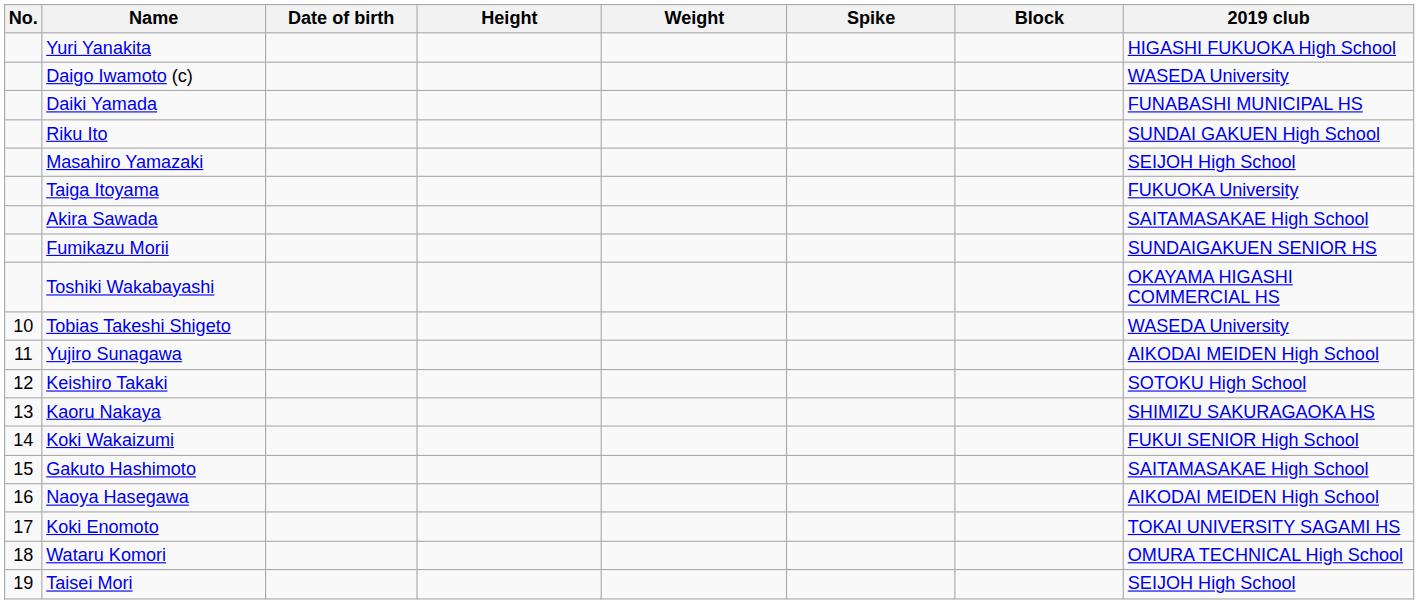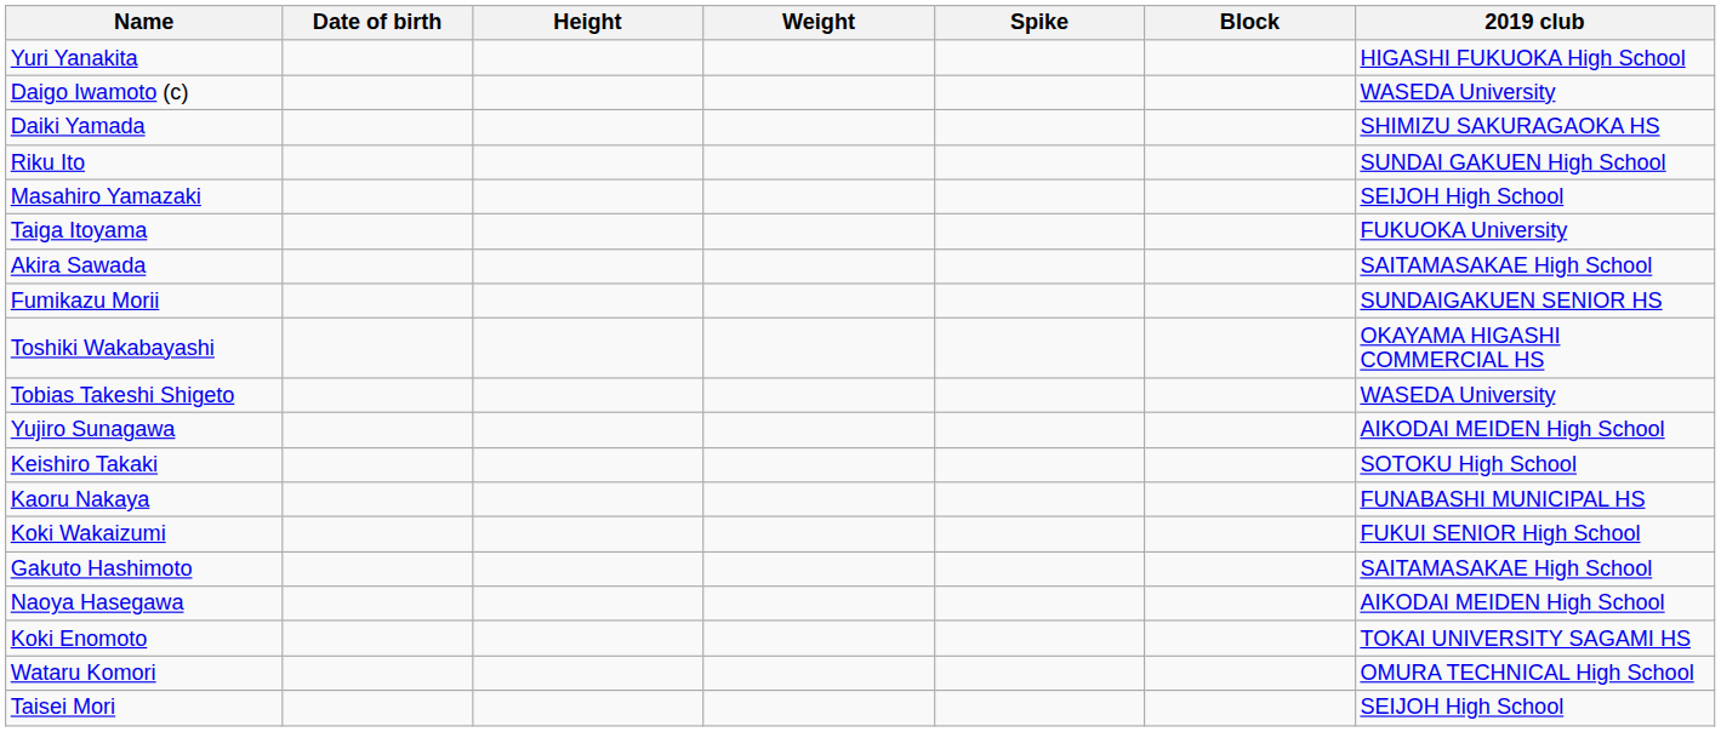 <table class="wikitable sortable" style="text-align:center;">
 <tr>
-<th>No.</th>
 <th style="width:13em">Name</th>
 <th style="width:9em">Date of birth</th>
 <th style="width:11em">Height</th>
 <th style="width:11em">Weight</th>
 <th style="width:10em">Spike</th>
 <th style="width:10em">Block</th>
 <th style="width:17em">2019 club</th>
 </tr>
 <tr>
-<td></td>
 <td align=left><a href='#'>Yuri Yanakita</a></td>
 <td align=right></td>
 <td></td>
 <td></td>
 <td></td>
 <td></td>
 <td align=left> <a href='#'>HIGASHI FUKUOKA High School</a></td>
 </tr>
 <tr>
-<td></td>
 <td align=left><a href='#'>Daigo Iwamoto</a> (c)</td>
 <td align=right></td>
 <td></td>
 <td></td>
 <td></td>
 <td></td>
 <td align=left> <a href='#'>WASEDA University</a></td>
 </tr>
 <tr>
-<td></td>
 <td align=left><a href='#'>Daiki Yamada</a></td>
 <td align=right></td>
 <td></td>
 <td></td>
 <td></td>
 <td></td>
-<td align=left> <a href='#'>FUNABASHI MUNICIPAL HS</a></td>
+<td align=left> <a href='#'>SHIMIZU SAKURAGAOKA HS</a></td>
 </tr>
 <tr>
-<td></td>
 <td align=left><a href='#'>Riku Ito</a></td>
 <td align=right></td>
 <td></td>
 <td></td>
 <td></td>
 <td></td>
 <td align=left> <a href='#'>SUNDAI GAKUEN High School</a></td>
 </tr>
 <tr>
-<td></td>
 <td align=left><a href='#'>Masahiro Yamazaki</a></td>
 <td align=right></td>
 <td></td>
 <td></td>
 <td></td>
 <td></td>
 <td align=left> <a href='#'>SEIJOH High School</a></td>
 </tr>
 <tr>
-<td></td>
 <td align=left><a href='#'>Taiga Itoyama</a></td>
 <td align=right></td>
 <td></td>
 <td></td>
 <td></td>
 <td></td>
 <td align=left> <a href='#'>FUKUOKA University</a></td>
 </tr>
 <tr>
-<td></td>
 <td align=left><a href='#'>Akira Sawada</a></td>
 <td align=right></td>
 <td></td>
 <td></td>
 <td></td>
 <td></td>
 <td align=left> <a href='#'>SAITAMASAKAE High School</a></td>
 </tr>
 <tr>
-<td></td>
 <td align=left><a href='#'>Fumikazu Morii</a></td>
 <td align=right></td>
 <td></td>
 <td></td>
 <td></td>
 <td></td>
 <td align=left> <a href='#'>SUNDAIGAKUEN SENIOR HS</a></td>
 </tr>
 <tr>
-<td></td>
 <td align=left><a href='#'>Toshiki Wakabayashi</a></td>
 <td align=right></td>
 <td></td>
 <td></td>
 <td></td>
 <td></td>
 <td align=left> <a href='#'>OKAYAMA HIGASHI COMMERCIAL HS</a></td>
 </tr>
 <tr>
-<td>10</td>
 <td align=left><a href='#'>Tobias Takeshi Shigeto</a></td>
 <td align=right></td>
 <td></td>
 <td></td>
 <td></td>
 <td></td>
 <td align=left> <a href='#'>WASEDA University</a></td>
 </tr>
 <tr>
-<td>11</td>
 <td align=left><a href='#'>Yujiro Sunagawa</a></td>
 <td align=right></td>
 <td></td>
 <td></td>
 <td></td>
 <td></td>
 <td align=left> <a href='#'>AIKODAI MEIDEN High School</a></td>
 </tr>
 <tr>
-<td>12</td>
 <td align=left><a href='#'>Keishiro Takaki</a></td>
 <td align=right></td>
 <td></td>
 <td></td>
 <td></td>
 <td></td>
 <td align=left> <a href='#'>SOTOKU High School</a></td>
 </tr>
 <tr>
-<td>13</td>
 <td align=left><a href='#'>Kaoru Nakaya</a></td>
 <td align=right></td>
 <td></td>
 <td></td>
 <td></td>
 <td></td>
-<td align=left> <a href='#'>SHIMIZU SAKURAGAOKA HS</a></td>
+<td align=left> <a href='#'>FUNABASHI MUNICIPAL HS</a></td>
 </tr>
 <tr>
-<td>14</td>
 <td align=left><a href='#'>Koki Wakaizumi</a></td>
 <td align=right></td>
 <td></td>
 <td></td>
 <td></td>
 <td></td>
 <td align=left> <a href='#'>FUKUI SENIOR High School</a></td>
 </tr>
 <tr>
-<td>15</td>
 <td align=left><a href='#'>Gakuto Hashimoto</a></td>
 <td align=right></td>
 <td></td>
 <td></td>
 <td></td>
 <td></td>
 <td align=left> <a href='#'>SAITAMASAKAE High School</a></td>
 </tr>
 <tr>
-<td>16</td>
 <td align=left><a href='#'>Naoya Hasegawa</a></td>
 <td align=right></td>
 <td></td>
 <td></td>
 <td></td>
 <td></td>
 <td align=left> <a href='#'>AIKODAI MEIDEN High School</a></td>
 </tr>
 <tr>
-<td>17</td>
 <td align=left><a href='#'>Koki Enomoto</a></td>
 <td align=right></td>
 <td></td>
 <td></td>
 <td></td>
 <td></td>
 <td align=left> <a href='#'>TOKAI UNIVERSITY SAGAMI HS</a></td>
 </tr>
 <tr>
-<td>18</td>
 <td align=left><a href='#'>Wataru Komori</a></td>
 <td align=right></td>
 <td></td>
 <td></td>
 <td></td>
 <td></td>
 <td align=left> <a href='#'>OMURA TECHNICAL High School</a></td>
 </tr>
 <tr>
-<td>19</td>
 <td align=left><a href='#'>Taisei Mori</a></td>
 <td align=right></td>
 <td></td>
 <td></td>
 <td></td>
 <td></td>
 <td align=left> <a href='#'>SEIJOH High School</a></td>
 </tr>
 </table>
